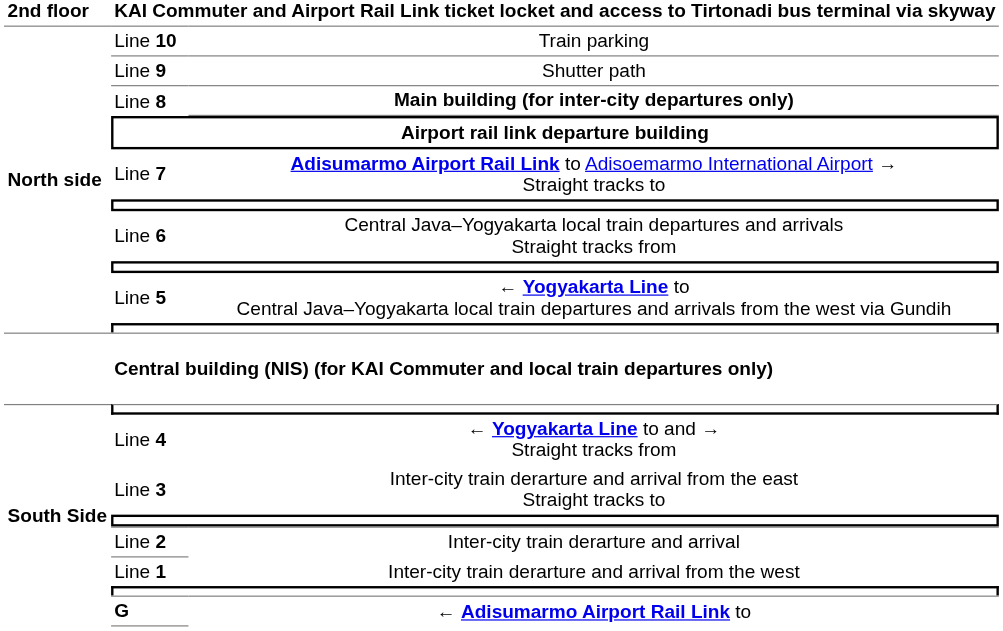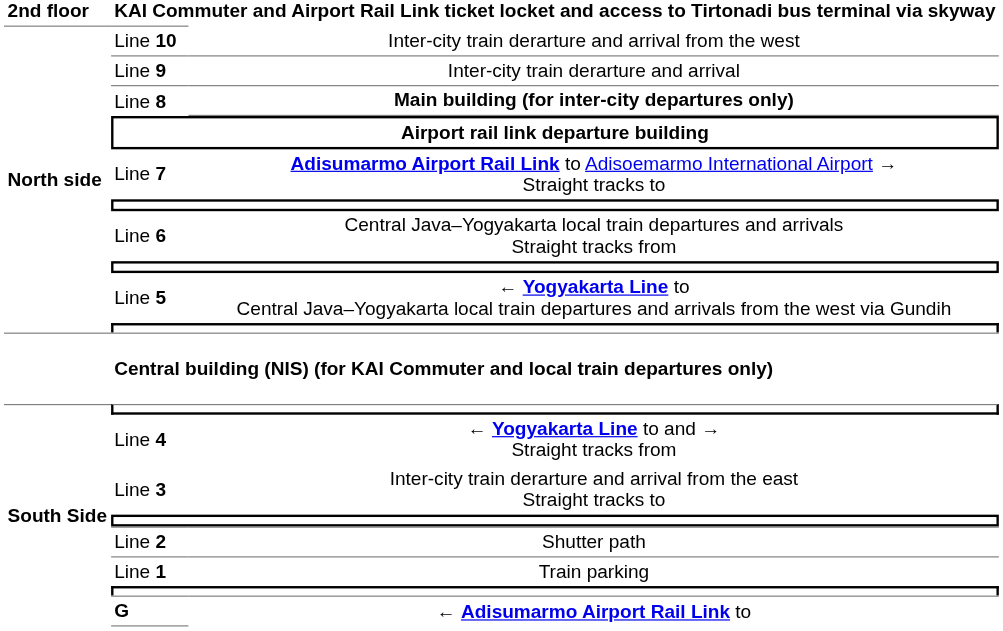 <table cellspacing="0" cellpadding="3">
 <tr>
 <td><strong>2nd floor</strong></td>
 <td colspan="2"><strong>KAI Commuter and Airport Rail Link ticket locket and access to Tirtonadi bus terminal via skyway</strong></td>
 </tr>
 <tr>
 <td style="border-top:solid 1px gray;" rowspan="10"><strong>North side</strong></td>
 <td style="border-top:solid 1px gray;">Line <strong>10</strong></td>
-<td style="border-top:solid 1px gray;text-align:center">Train parking</td>
+<td style="text-align:center">Inter-city train derarture and arrival from the west</td>
 </tr>
 <tr>
 <td style="border-top:solid 1px gray;">Line <strong>9</strong></td>
-<td style="border-top:solid 1px gray;text-align:center">Shutter path</td>
+<td style="border-top:solid 1px gray;text-align:center">Inter-city train derarture and arrival</td>
 </tr>
 <tr>
 <td style="border-top:solid 1px gray;">Line <strong>8</strong></td>
 <td style="border-top:solid 1px gray;border-bottom:solid 1px gray;text-align:center"><strong>Main building (for inter-city departures only)</strong></td>
 </tr>
 <tr>
 <td colspan="2" style="text-align:center;border-top:solid 2px black;border-bottom:solid 2px black;border-left:solid 2px black;border-right:solid 2px black;text-align:center"><strong>Airport rail link departure building</strong></td>
 </tr>
 <tr>
 <td>Line <strong>7</strong></td>
 <td style="text-align:center"> <strong><a href='#'>Adisumarmo Airport Rail Link</a></strong> to <a href='#'>Adisoemarmo International Airport</a>  →<br>Straight tracks to </td>
 </tr>
 <tr>
 <td colspan="2" style="text-align:center;border-top:solid 2px black;border-bottom:solid 2px black;border-left:solid 2px black;border-right:solid 2px black;text-align:center"></td>
 </tr>
 <tr>
 <td>Line <strong>6</strong></td>
 <td style="text-align:center">Central Java–Yogyakarta local train departures and arrivals<br>Straight tracks from </td>
 </tr>
 <tr>
 <td colspan="2" style="text-align:center;border-top:solid 2px black;border-bottom:solid 2px black;border-left:solid 2px black;border-right:solid 2px black;text-align:center"></td>
 </tr>
 <tr>
 <td>Line <strong>5</strong></td>
 <td style="text-align:center">←   <strong><a href='#'>Yogyakarta Line</a></strong> to <br>Central Java–Yogyakarta local train departures and arrivals from the west via Gundih</td>
 </tr>
 <tr>
 <td colspan="2" style="border-top:solid 2px black;border-left:solid 2px black;border-right:solid 2px black;text-align:center"></td>
 </tr>
 <tr>
 <td style="border-top:solid 1px gray;height:40pt"></td>
 <td colspan="2" style="border-top:solid 1px gray;height:40pt"><strong>Central building (NIS) (for KAI Commuter and local train departures only)</strong></td>
 </tr>
 <tr>
 <td rowspan="8" style="border-top:solid 1px gray;"><strong>South Side</strong></td>
 <td colspan="2" style="text-align:center;border-top:solid 1px gray;border-bottom:solid 2px black;border-left:solid 2px black;border-right:solid 2px black;text-align:center"></td>
 </tr>
 <tr>
 <td>Line <strong>4</strong></td>
 <td style="text-align:center">←   <strong><a href='#'>Yogyakarta Line</a></strong> to  and   →<br>Straight tracks from </td>
 </tr>
 <tr>
 <td>Line <strong>3</strong></td>
 <td style="text-align:center">Inter-city train derarture and arrival from the east<br>Straight tracks to </td>
 </tr>
 <tr>
 <td colspan="2" style="text-align:center;border-top:solid 2px black;border-bottom:solid 2px black;border-left:solid 2px black;border-right:solid 2px black;text-align:center"></td>
 </tr>
 <tr>
 <td style="border-top:solid 1px gray;">Line <strong>2</strong></td>
-<td style="border-top:solid 1px gray;text-align:center">Inter-city train derarture and arrival</td>
+<td style="border-top:solid 1px gray;text-align:center">Shutter path</td>
 </tr>
 <tr>
 <td style="border-top:solid 1px gray;">Line <strong>1</strong></td>
-<td style="text-align:center">Inter-city train derarture and arrival from the west</td>
+<td style="border-top:solid 1px gray;text-align:center">Train parking</td>
 </tr>
 <tr>
 <td colspan="2" style="border-top:solid 2px black;border-left:solid 2px black;border-right:solid 2px black;text-align:center"></td>
 </tr>
 <tr>
 <td style="border-top:solid 1px gray;border-bottom:solid 1px gray;"><strong>G</strong></td>
 <td style="border-top:solid 1px gray;text-align:center">←   <strong><a href='#'>Adisumarmo Airport Rail Link</a></strong> to </td>
 </tr>
 </table>
